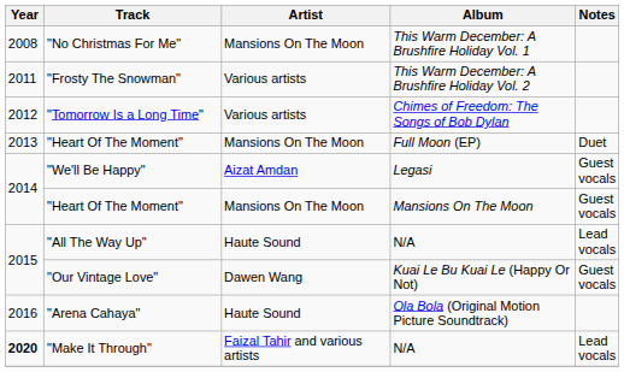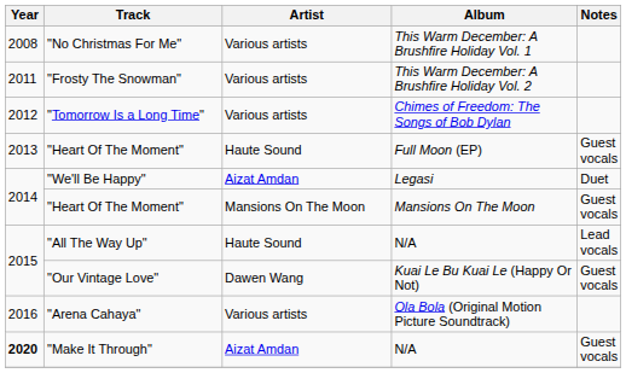 <table class="wikitable" width="750">
 <tr style="background:#ccc; text-align:center;">
 <th width="40">Year</th>
 <th width="210">Track</th>
 <th width="200">Artist</th>
 <th width="220">Album</th>
 <th>Notes</th>
 </tr>
 <tr>
 <td rowspan="1">2008</td>
 <td>"No Christmas For Me"</td>
-<td>Mansions On The Moon</td>
+<td>Various artists</td>
 <td><em>This Warm December: A Brushfire Holiday Vol. 1</em></td>
 <td></td>
 </tr>
 <tr>
 <td rowspan="1">2011</td>
 <td>"Frosty The Snowman"</td>
 <td>Various artists</td>
 <td><em>This Warm December: A Brushfire Holiday Vol. 2</em></td>
 <td></td>
 </tr>
 <tr>
 <td rowspan="1">2012</td>
 <td>"<a href='#'>Tomorrow Is a Long Time</a>"</td>
 <td>Various artists</td>
 <td><a href='#'><em>Chimes of Freedom: The Songs of Bob Dylan</em></a></td>
 <td></td>
 </tr>
 <tr>
 <td rowspan="1">2013</td>
 <td>"Heart Of The Moment"</td>
-<td>Mansions On The Moon</td>
+<td>Haute Sound</td>
 <td><em>Full Moon</em> (EP)</td>
-<td>Duet</td>
+<td>Guest vocals</td>
 </tr>
 <tr>
 <td rowspan="2">2014</td>
 <td>"We'll Be Happy"</td>
 <td><a href='#'>Aizat Amdan</a></td>
 <td><em>Legasi</em></td>
-<td>Guest vocals</td>
+<td>Duet</td>
 </tr>
 <tr>
 <td>"Heart Of The Moment"</td>
 <td>Mansions On The Moon</td>
 <td><em>Mansions On The Moon</em></td>
 <td>Guest vocals</td>
 </tr>
 <tr>
 <td rowspan="2">2015</td>
 <td>"All The Way Up"</td>
 <td>Haute Sound</td>
 <td>N/A</td>
 <td>Lead vocals</td>
 </tr>
 <tr>
 <td>"Our Vintage Love"</td>
 <td>Dawen Wang</td>
 <td><em>Kuai Le Bu Kuai Le</em> (Happy Or Not)</td>
 <td>Guest vocals</td>
 </tr>
 <tr>
 <td rowspan="1">2016</td>
 <td>"Arena Cahaya"</td>
-<td>Haute Sound</td>
+<td>Various artists</td>
 <td><em><a href='#'>Ola Bola</a></em> (Original Motion Picture Soundtrack)</td>
 <td></td>
 </tr>
 <tr>
 <td><strong>2020</strong></td>
 <td>"Make It Through"</td>
-<td><a href='#'>Faizal Tahir</a> and various artists</td>
+<td><a href='#'>Aizat Amdan</a></td>
 <td>N/A</td>
-<td>Lead vocals</td>
+<td>Guest vocals</td>
 </tr>
 <tr>
 </tr>
 </table>
